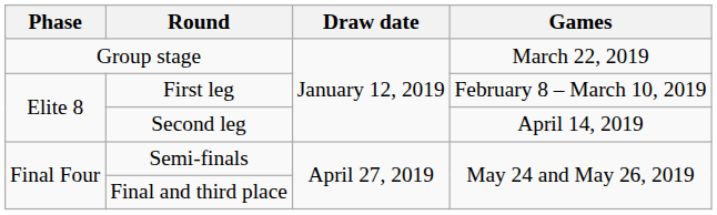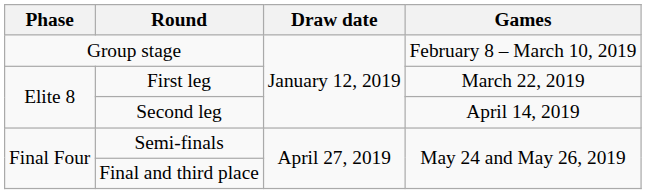 <table class="wikitable" style="text-align:center">
 <tr>
 <th>Phase</th>
 <th>Round</th>
 <th>Draw date</th>
 <th>Games</th>
 </tr>
 <tr>
 <td colspan="2">Group stage</td>
 <td rowspan="3">January 12, 2019</td>
-<td>March 22, 2019</td>
+<td>February 8 – March 10, 2019</td>
 </tr>
 <tr>
 <td rowspan="2">Elite 8</td>
 <td>First leg</td>
-<td>February 8 – March 10, 2019</td>
+<td>March 22, 2019</td>
 </tr>
 <tr>
 <td>Second leg</td>
 <td>April 14, 2019</td>
 </tr>
 <tr>
 <td rowspan="2">Final Four</td>
 <td>Semi-finals</td>
 <td rowspan="2">April 27, 2019</td>
 <td rowspan="2">May 24 and May 26, 2019</td>
 </tr>
 <tr>
 <td>Final and third place</td>
 </tr>
 </table>
